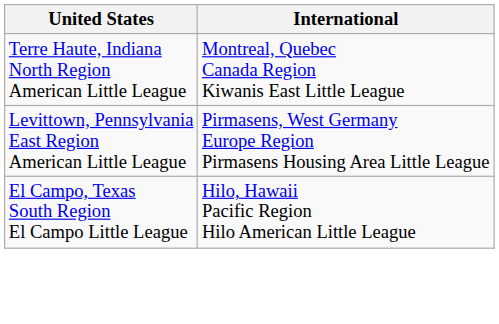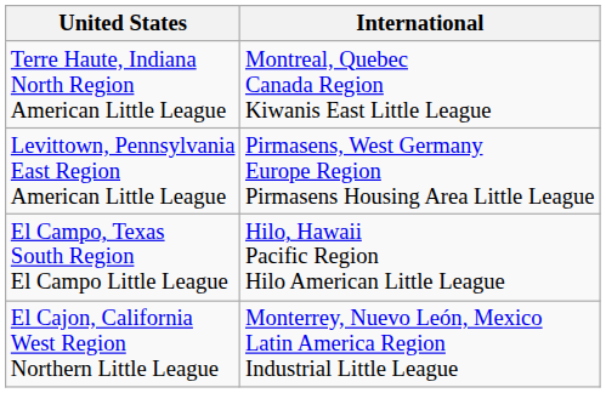 <table class="wikitable">
 <tr>
 <th>United States</th>
 <th>International</th>
 </tr>
 <tr>
 <td> <a href='#'>Terre Haute, Indiana</a><br><a href='#'>North Region</a><br>American Little League</td>
 <td> <a href='#'>Montreal, Quebec</a><br><a href='#'>Canada Region</a><br>Kiwanis East Little League</td>
 </tr>
 <tr>
 <td> <a href='#'>Levittown, Pennsylvania</a><br><a href='#'>East Region</a><br>American Little League</td>
 <td> <a href='#'>Pirmasens, West Germany</a><br><a href='#'>Europe Region</a><br>Pirmasens Housing Area Little League</td>
 </tr>
 <tr>
 <td> <a href='#'>El Campo, Texas</a><br><a href='#'>South Region</a><br>El Campo Little League</td>
 <td> <a href='#'>Hilo, Hawaii</a><br>Pacific Region<br>Hilo American Little League</td>
 </tr>
+<tr>
+<td> <a href='#'>El Cajon, California</a><br><a href='#'>West Region</a><br>Northern Little League</td>
+<td> <a href='#'>Monterrey, Nuevo León, Mexico</a><br><a href='#'>Latin America Region</a><br>Industrial Little League</td>
+</tr>
 </table>
